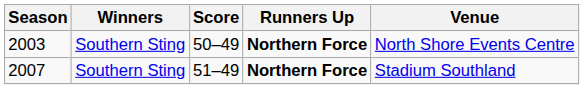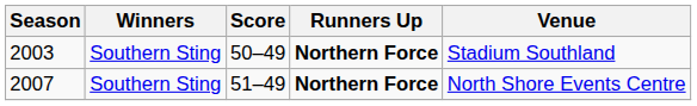 <table class="wikitable collapsible">
 <tr>
 <th>Season</th>
 <th>Winners</th>
 <th>Score</th>
 <th>Runners Up</th>
 <th>Venue</th>
 </tr>
 <tr>
 <td>2003</td>
 <td><a href='#'>Southern Sting</a></td>
 <td>50–49</td>
 <td><strong>Northern Force</strong></td>
-<td><a href='#'>North Shore Events Centre</a></td>
+<td><a href='#'>Stadium Southland</a></td>
 </tr>
 <tr>
 <td>2007</td>
 <td><a href='#'>Southern Sting</a></td>
 <td>51–49</td>
 <td><strong>Northern Force</strong></td>
-<td><a href='#'>Stadium Southland</a></td>
+<td><a href='#'>North Shore Events Centre</a></td>
 </tr>
 <tr>
 </tr>
 </table>
